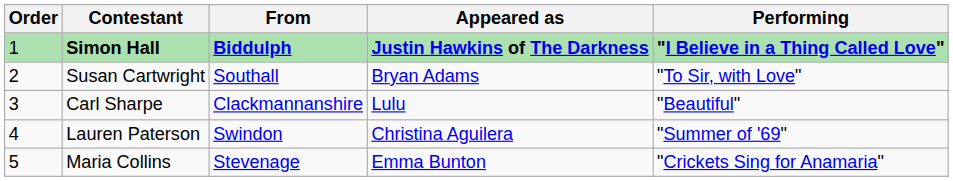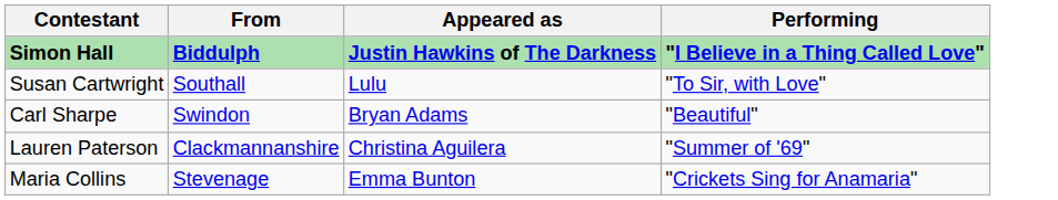 <table class="wikitable">
 <tr>
-<th>Order</th>
 <th>Contestant</th>
 <th>From</th>
 <th>Appeared as</th>
 <th>Performing</th>
 </tr>
 <tr style="background:#ACE1AF;">
-<td>1</td>
 <td><strong>Simon Hall</strong></td>
 <td><strong><a href='#'>Biddulph</a></strong></td>
 <td><strong><a href='#'>Justin Hawkins</a> of <a href='#'>The Darkness</a></strong></td>
 <td><strong>"<a href='#'>I Believe in a Thing Called Love</a>"</strong></td>
 </tr>
 <tr>
-<td>2</td>
 <td>Susan Cartwright</td>
 <td><a href='#'>Southall</a></td>
-<td><a href='#'>Bryan Adams</a></td>
+<td><a href='#'>Lulu</a></td>
 <td>"<a href='#'>To Sir, with Love</a>"</td>
 </tr>
 <tr>
-<td>3</td>
 <td>Carl Sharpe</td>
-<td><a href='#'>Clackmannanshire</a></td>
-<td><a href='#'>Lulu</a></td>
+<td><a href='#'>Swindon</a></td>
+<td><a href='#'>Bryan Adams</a></td>
 <td>"<a href='#'>Beautiful</a>"</td>
 </tr>
 <tr>
-<td>4</td>
 <td>Lauren Paterson</td>
-<td><a href='#'>Swindon</a></td>
+<td><a href='#'>Clackmannanshire</a></td>
 <td><a href='#'>Christina Aguilera</a></td>
 <td>"<a href='#'>Summer of '69</a>"</td>
 </tr>
 <tr>
-<td>5</td>
 <td>Maria Collins</td>
 <td><a href='#'>Stevenage</a></td>
 <td><a href='#'>Emma Bunton</a></td>
 <td>"<a href='#'>Crickets Sing for Anamaria</a>"</td>
 </tr>
 </table>
